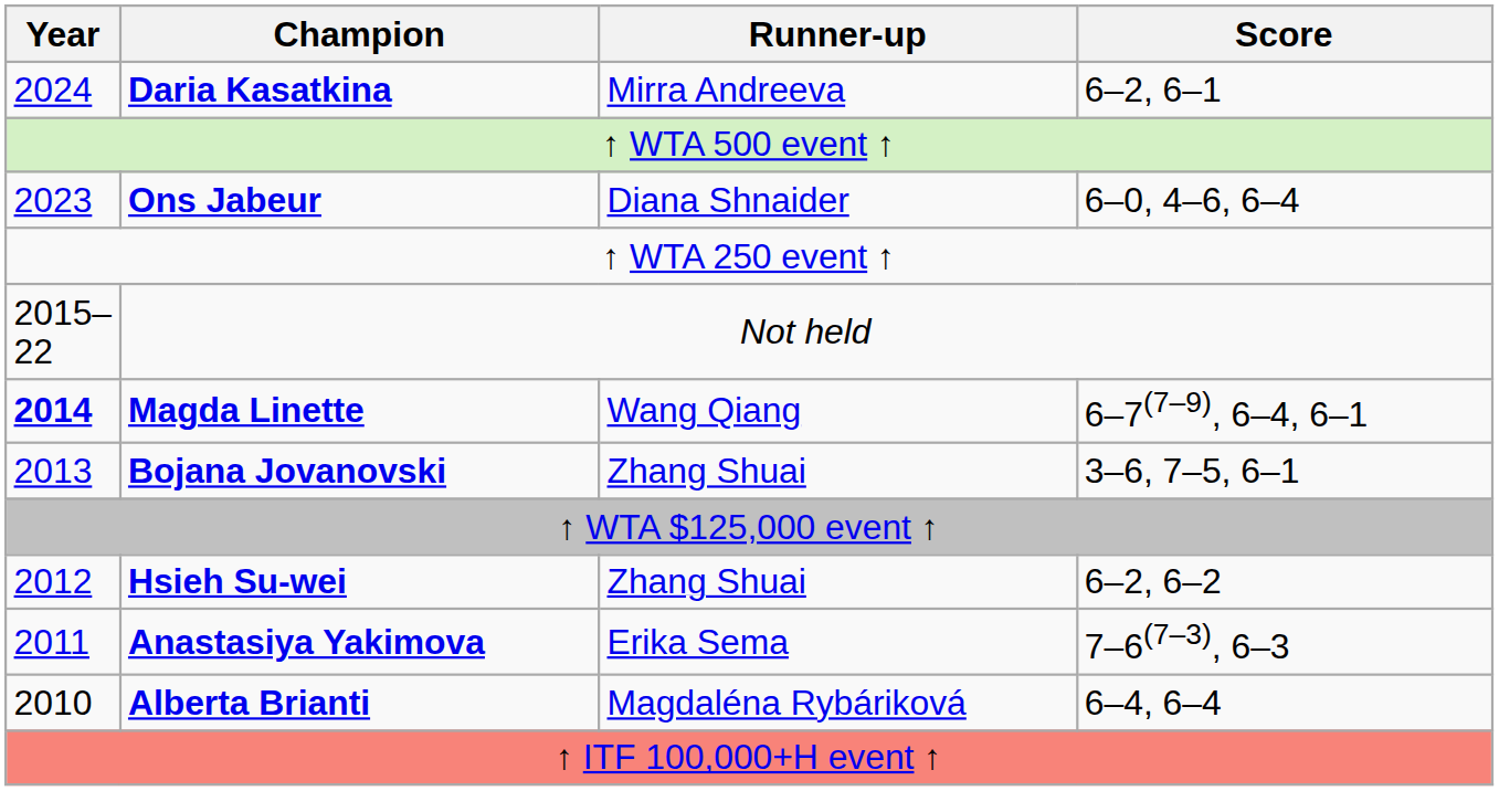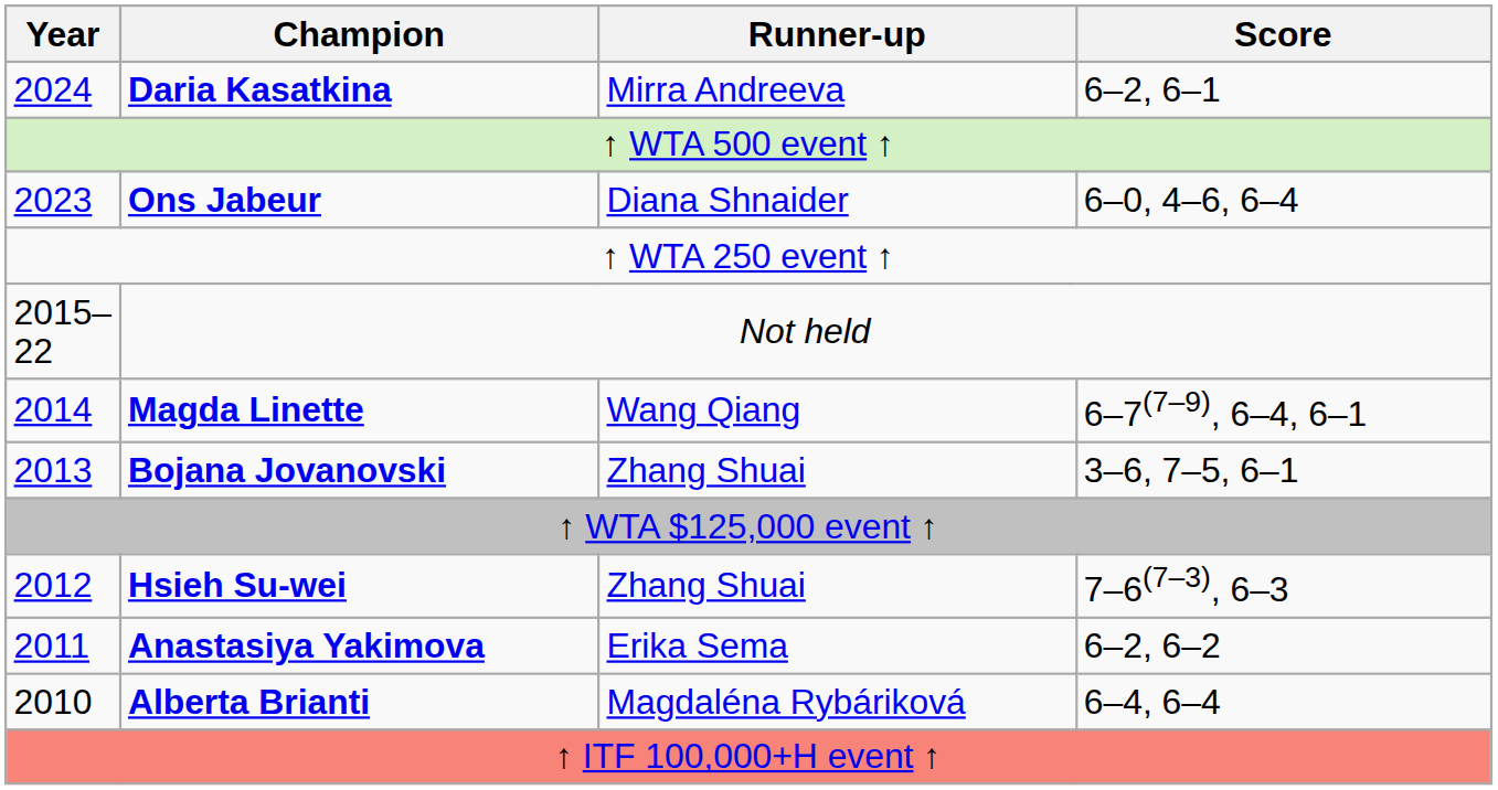 <table class="wikitable" style="font-size:90%">
 <tr>
 <th>Year</th>
 <th width="200">Champion</th>
 <th width="200">Runner-up</th>
 <th width="175">Score</th>
 </tr>
 <tr>
 <td><a href='#'>2024</a></td>
 <td><strong> <a href='#'>Daria Kasatkina</a></strong></td>
 <td> <a href='#'>Mirra Andreeva</a></td>
 <td>6–2, 6–1</td>
 </tr>
 <tr>
 <td colspan="4" align="center" bgcolor=D4F1C5>↑ <a href='#'>WTA 500 event</a> ↑</td>
 </tr>
 <tr>
 <td><a href='#'>2023</a></td>
 <td><strong> <a href='#'>Ons Jabeur</a></strong></td>
 <td> <a href='#'>Diana Shnaider</a></td>
 <td>6–0, 4–6, 6–4</td>
 </tr>
 <tr>
 <td colspan="4" align="center">↑ <a href='#'>WTA 250 event</a> ↑</td>
 </tr>
 <tr>
 <td>2015–22</td>
 <td colspan="3" align="center"><em>Not held</em></td>
 </tr>
 <tr>
-<td><strong><a href='#'>2014</a></strong></td>
+<td><a href='#'>2014</a></td>
 <td><strong> <a href='#'>Magda Linette</a></strong></td>
 <td> <a href='#'>Wang Qiang</a></td>
 <td>6–7<sup>(7–9)</sup>, 6–4, 6–1</td>
 </tr>
 <tr>
 <td><a href='#'>2013</a></td>
 <td> <strong><a href='#'>Bojana Jovanovski</a></strong></td>
 <td> <a href='#'>Zhang Shuai</a></td>
 <td>3–6, 7–5, 6–1</td>
 </tr>
 <tr>
 <td colspan="4" align="center" bgcolor=silver>↑ <a href='#'>WTA $125,000 event</a> ↑</td>
 </tr>
 <tr>
 <td><a href='#'>2012</a></td>
 <td> <strong><a href='#'>Hsieh Su-wei</a></strong></td>
 <td> <a href='#'>Zhang Shuai</a></td>
-<td>6–2, 6–2</td>
+<td>7–6<sup>(7–3)</sup>, 6–3</td>
 </tr>
 <tr>
 <td><a href='#'>2011</a></td>
 <td> <strong><a href='#'>Anastasiya Yakimova</a></strong></td>
 <td> <a href='#'>Erika Sema</a></td>
-<td>7–6<sup>(7–3)</sup>, 6–3</td>
+<td>6–2, 6–2</td>
 </tr>
 <tr>
 <td>2010</td>
 <td> <strong><a href='#'>Alberta Brianti</a></strong></td>
 <td> <a href='#'>Magdaléna Rybáriková</a></td>
 <td>6–4, 6–4</td>
 </tr>
 <tr>
 <td colspan="4" align="center" bgcolor=F88379>↑ <a href='#'>ITF 100,000+H event</a> ↑</td>
 </tr>
 </table>
